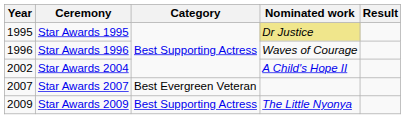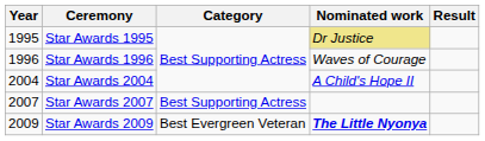 <table class="wikitable sortable">
 <tr>
 <th>Year</th>
 <th>Ceremony</th>
 <th>Category</th>
 <th>Nominated work</th>
 <th>Result</th>
 </tr>
 <tr>
 <td>1995</td>
 <td><a href='#'>Star Awards 1995</a></td>
 <td rowspan=3><a href='#'>Best Supporting Actress</a></td>
 <td style="background: khaki;"><em>Dr Justice</em></td>
 <td></td>
 </tr>
 <tr>
 <td>1996</td>
 <td><a href='#'>Star Awards 1996</a></td>
 <td><em>Waves of Courage</em></td>
 <td></td>
 </tr>
 <tr>
-<td>2002</td>
+<td>2004</td>
 <td><a href='#'>Star Awards 2004</a></td>
 <td><em><a href='#'>A Child's Hope II</a></em>  </td>
 <td></td>
 </tr>
 <tr>
 <td>2007</td>
 <td><a href='#'>Star Awards 2007</a></td>
-<td>Best Evergreen Veteran</td>
+<td><a href='#'>Best Supporting Actress</a></td>
 <td></td>
 <td></td>
 </tr>
 <tr>
 <td>2009</td>
 <td><a href='#'>Star Awards 2009</a></td>
-<td><a href='#'>Best Supporting Actress</a></td>
-<td><em><a href='#'>The Little Nyonya</a></em> </td>
+<td>Best Evergreen Veteran</td>
+<td><strong><em><a href='#'>The Little Nyonya</a></em> </strong></td>
 <td></td>
 </tr>
 </table>
